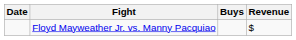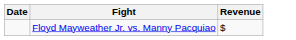 <table class="wikitable sortable">
 <tr>
 <th>Date</th>
 <th>Fight</th>
-<th>Buys</th>
 <th>Revenue</th>
 </tr>
 <tr>
 <td></td>
 <td><a href='#'>Floyd Mayweather Jr. vs. Manny Pacquiao</a></td>
-<td></td>
 <td>$</td>
 </tr>
 </table>
